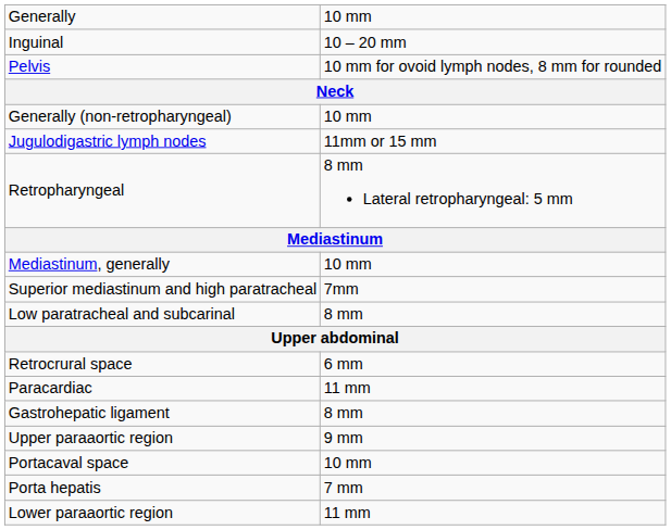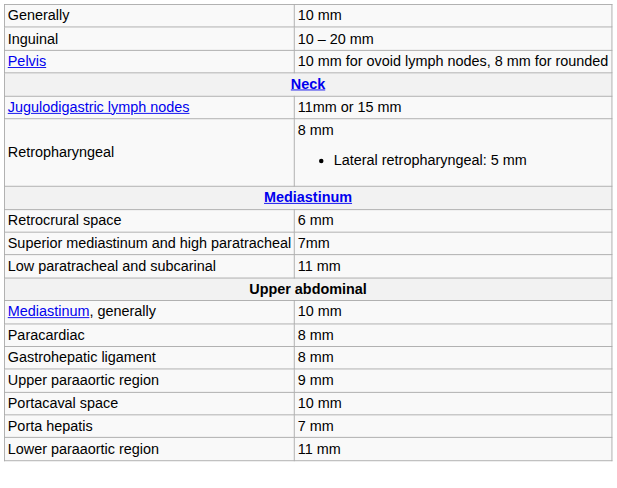 <table class="wikitable">
 <tr>
 <td>Generally</td>
 <td>10 mm</td>
 </tr>
 <tr>
 <td>Inguinal</td>
 <td>10 – 20 mm</td>
 </tr>
 <tr>
 <td><a href='#'>Pelvis</a></td>
 <td>10 mm for ovoid lymph nodes, 8 mm for rounded</td>
 </tr>
 <tr>
 <th colspan=2><a href='#'>Neck</a></th>
 </tr>
 <tr>
-<td>Generally (non-retropharyngeal)</td>
-<td>10 mm</td>
-</tr>
-<tr>
 <td><a href='#'>Jugulodigastric lymph nodes</a></td>
 <td>11mm or 15 mm</td>
 </tr>
 <tr>
 <td>Retropharyngeal</td>
 <td>8 mm<br><ul><li>Lateral retropharyngeal: 5 mm</li></ul></td>
 </tr>
 <tr>
 <th colspan=2><a href='#'>Mediastinum</a></th>
 </tr>
 <tr>
-<td><a href='#'>Mediastinum</a>, generally</td>
-<td>10 mm</td>
+<td>Retrocrural space</td>
+<td>6 mm</td>
 </tr>
 <tr>
 <td>Superior mediastinum and high paratracheal</td>
 <td>7mm</td>
 </tr>
 <tr>
 <td>Low paratracheal and subcarinal</td>
-<td>8 mm</td>
+<td>11 mm</td>
 </tr>
 <tr>
 <th colspan=2>Upper abdominal</th>
 </tr>
 <tr>
-<td>Retrocrural space</td>
-<td>6 mm</td>
+<td><a href='#'>Mediastinum</a>, generally</td>
+<td>10 mm</td>
 </tr>
 <tr>
 <td>Paracardiac</td>
-<td>11 mm</td>
+<td>8 mm</td>
 </tr>
 <tr>
 <td>Gastrohepatic ligament</td>
 <td>8 mm</td>
 </tr>
 <tr>
 <td>Upper paraaortic region</td>
 <td>9 mm</td>
 </tr>
 <tr>
 <td>Portacaval space</td>
 <td>10 mm</td>
 </tr>
 <tr>
 <td>Porta hepatis</td>
 <td>7 mm</td>
 </tr>
 <tr>
 <td>Lower paraaortic region</td>
 <td>11 mm</td>
 </tr>
 </table>
